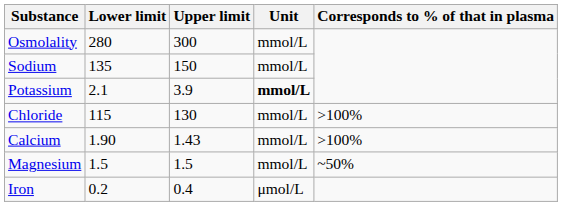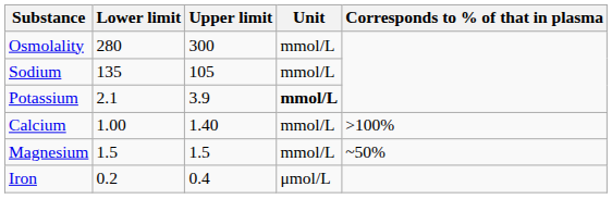 <table class="wikitable">
 <tr>
 <th>Substance</th>
 <th>Lower limit</th>
 <th>Upper limit</th>
 <th>Unit</th>
 <th>Corresponds to % of that in plasma</th>
 </tr>
 <tr>
 <td><a href='#'>Osmolality</a></td>
 <td>280</td>
 <td>300</td>
 <td>mmol/L</td>
 </tr>
 <tr>
 <td><a href='#'>Sodium</a></td>
 <td>135</td>
-<td>150</td>
+<td>105</td>
 <td>mmol/L</td>
 </tr>
 <tr>
 <td><a href='#'>Potassium</a></td>
 <td>2.1</td>
 <td>3.9</td>
 <td><strong>mmol/L</strong></td>
 </tr>
 <tr>
-<td><a href='#'>Chloride</a></td>
-<td>115</td>
-<td>130</td>
-<td>mmol/L</td>
-<td>>100%</td>
-</tr>
-<tr>
 <td><a href='#'>Calcium</a></td>
-<td>1.90</td>
-<td>1.43</td>
+<td>1.00</td>
+<td>1.40</td>
 <td>mmol/L</td>
 <td>>100%</td>
 </tr>
 <tr>
 <td><a href='#'>Magnesium</a></td>
 <td>1.5</td>
 <td>1.5</td>
 <td>mmol/L</td>
 <td>~50%</td>
 </tr>
 <tr>
 <td><a href='#'>Iron</a></td>
 <td>0.2</td>
 <td>0.4</td>
 <td>μmol/L</td>
 </tr>
 </table>
